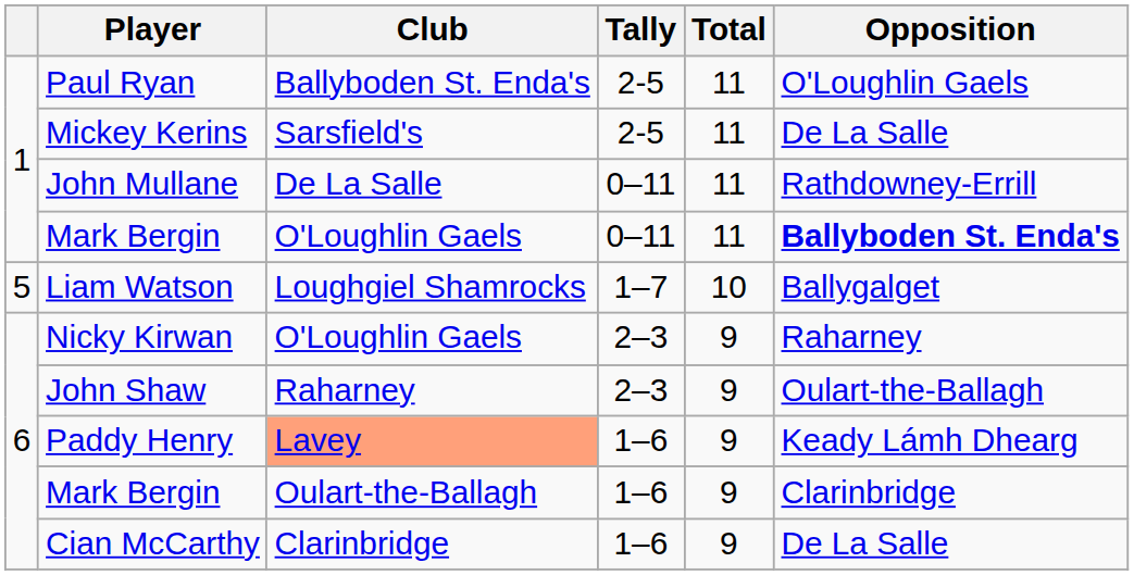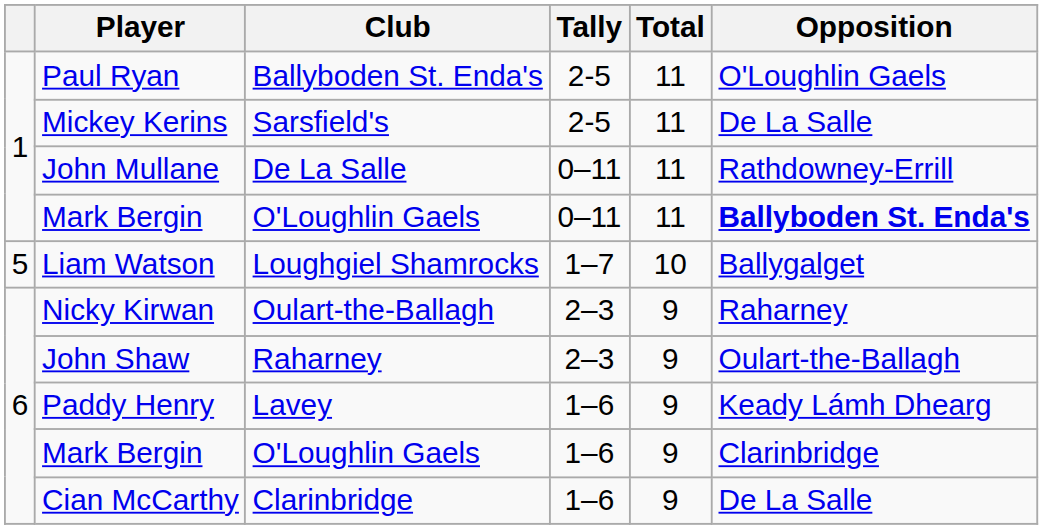 <table class="wikitable">
 <tr>
 <th></th>
 <th>Player</th>
 <th>Club</th>
 <th>Tally</th>
 <th>Total</th>
 <th>Opposition</th>
 </tr>
 <tr>
 <td rowspan=4 align=center>1</td>
 <td><a href='#'>Paul Ryan</a></td>
 <td><a href='#'>Ballyboden St. Enda's</a></td>
 <td align=center>2-5</td>
 <td align=center>11</td>
 <td><a href='#'>O'Loughlin Gaels</a></td>
 </tr>
 <tr>
 <td><a href='#'>Mickey Kerins</a></td>
 <td><a href='#'>Sarsfield's</a></td>
 <td align=center>2-5</td>
 <td align=center>11</td>
 <td><a href='#'>De La Salle</a></td>
 </tr>
 <tr>
 <td><a href='#'>John Mullane</a></td>
 <td><a href='#'>De La Salle</a></td>
 <td align=center>0–11</td>
 <td align=center>11</td>
 <td><a href='#'>Rathdowney-Errill</a></td>
 </tr>
 <tr>
 <td><a href='#'>Mark Bergin</a></td>
 <td><a href='#'>O'Loughlin Gaels</a></td>
 <td align=center>0–11</td>
 <td align=center>11</td>
 <td><strong><a href='#'>Ballyboden St. Enda's</a></strong></td>
 </tr>
 <tr>
 <td rowspan=1 align=center>5</td>
 <td><a href='#'>Liam Watson</a></td>
 <td><a href='#'>Loughgiel Shamrocks</a></td>
 <td align=center>1–7</td>
 <td align=center>10</td>
 <td><a href='#'>Ballygalget</a></td>
 </tr>
 <tr>
 <td rowspan=5 align=center>6</td>
 <td><a href='#'>Nicky Kirwan</a></td>
-<td><a href='#'>O'Loughlin Gaels</a></td>
+<td><a href='#'>Oulart-the-Ballagh</a></td>
 <td align=center>2–3</td>
 <td align=center>9</td>
 <td><a href='#'>Raharney</a></td>
 </tr>
 <tr>
 <td><a href='#'>John Shaw</a></td>
 <td><a href='#'>Raharney</a></td>
 <td align=center>2–3</td>
 <td align=center>9</td>
 <td><a href='#'>Oulart-the-Ballagh</a></td>
 </tr>
 <tr>
 <td><a href='#'>Paddy Henry</a></td>
-<td style="background: lightsalmon;"><a href='#'>Lavey</a></td>
+<td><a href='#'>Lavey</a></td>
 <td align=center>1–6</td>
 <td align=center>9</td>
 <td><a href='#'>Keady Lámh Dhearg</a></td>
 </tr>
 <tr>
 <td><a href='#'>Mark Bergin</a></td>
-<td><a href='#'>Oulart-the-Ballagh</a></td>
+<td><a href='#'>O'Loughlin Gaels</a></td>
 <td align=center>1–6</td>
 <td align=center>9</td>
 <td><a href='#'>Clarinbridge</a></td>
 </tr>
 <tr>
 <td><a href='#'>Cian McCarthy</a></td>
 <td><a href='#'>Clarinbridge</a></td>
 <td align=center>1–6</td>
 <td align=center>9</td>
 <td><a href='#'>De La Salle</a></td>
 </tr>
 </table>
